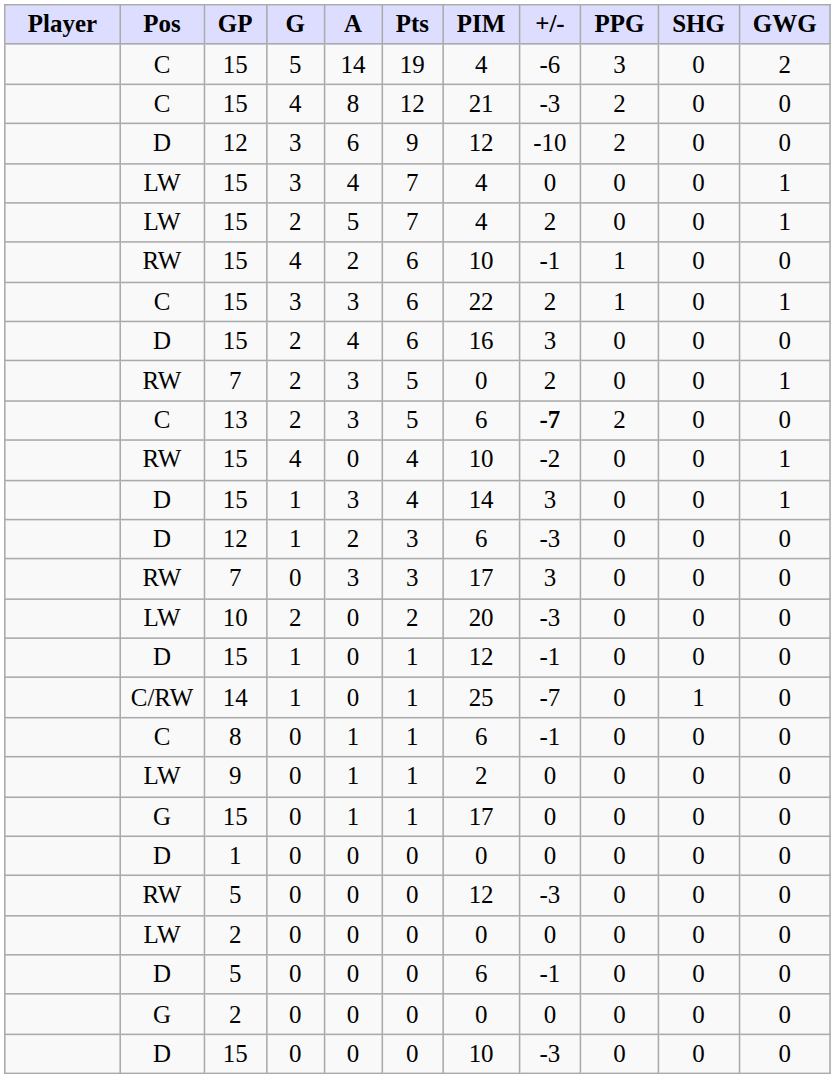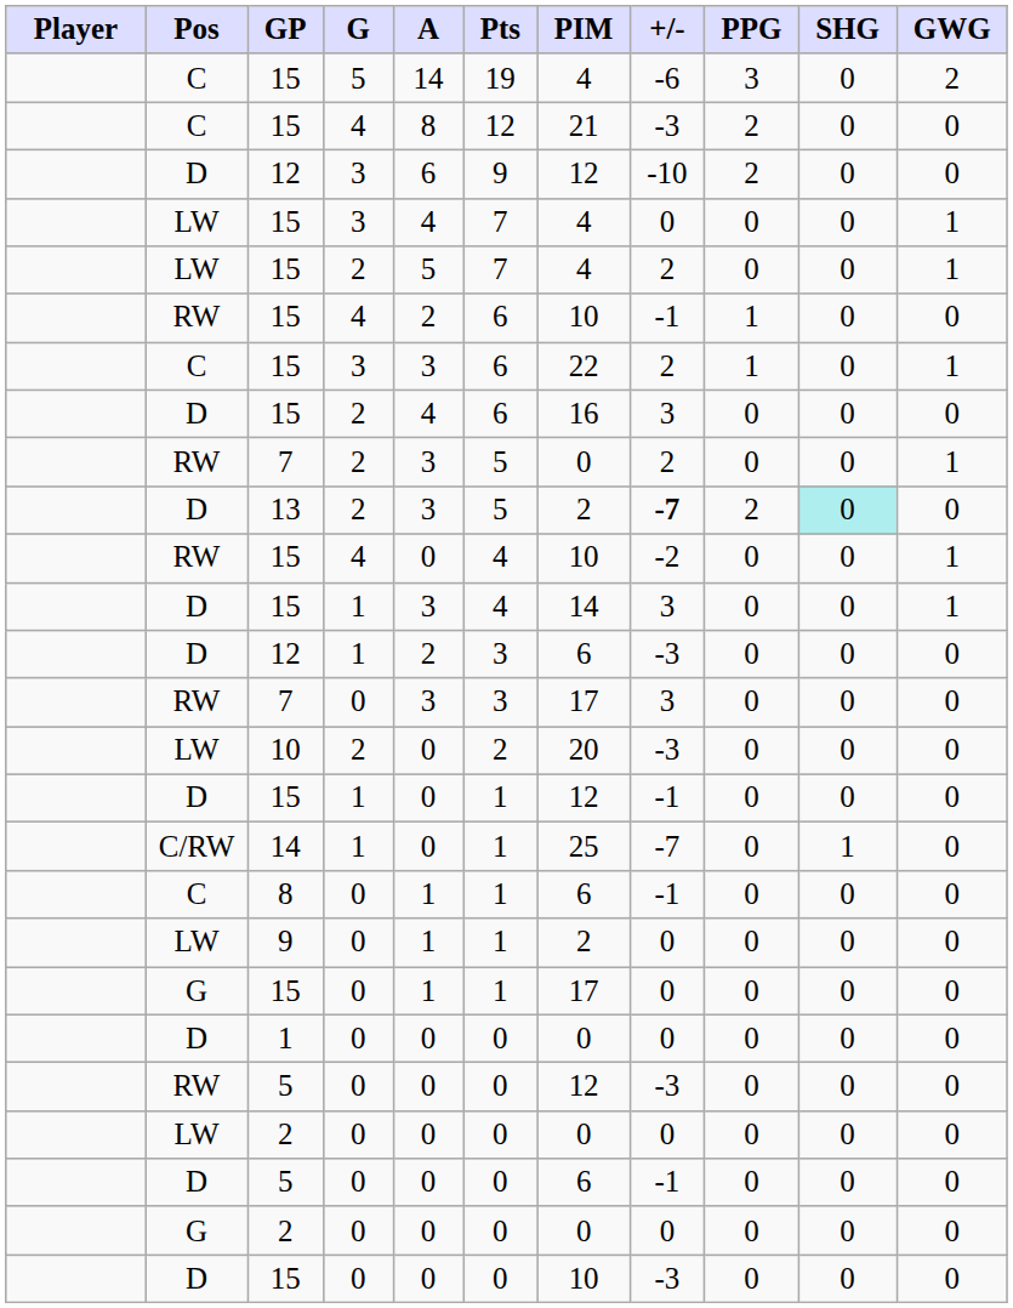 <table style="width:60%;" class="wikitable sortable">
 <tr style="text-align:center;">
 <th style="background:#ddf; width:10%;">Player</th>
 <th style="background:#ddf; width:3%;" title="Position">Pos</th>
 <th style="background:#ddf; width:5%;" title="Games played">GP</th>
 <th style="background:#ddf; width:5%;" title="Goals">G</th>
 <th style="background:#ddf; width:5%;" title="Assists">A</th>
 <th style="background:#ddf; width:5%;" title="Points">Pts</th>
 <th style="background:#ddf; width:5%;" title="Penalties in Minutes">PIM</th>
 <th style="background:#ddf; width:5%;" title="Plus/minus">+/-</th>
 <th style="background:#ddf; width:5%;" title="Power play goals">PPG</th>
 <th style="background:#ddf; width:5%;" title="Short-handed goals">SHG</th>
 <th style="background:#ddf; width:5%;" title="Game-winning goals">GWG</th>
 </tr>
 <tr style="text-align:center;">
 <td style="text-align:right;"></td>
 <td>C</td>
 <td>15</td>
 <td>5</td>
 <td>14</td>
 <td>19</td>
 <td>4</td>
 <td>-6</td>
 <td>3</td>
 <td>0</td>
 <td>2</td>
 </tr>
 <tr style="text-align:center;">
 <td style="text-align:right;"></td>
 <td>C</td>
 <td>15</td>
 <td>4</td>
 <td>8</td>
 <td>12</td>
 <td>21</td>
 <td>-3</td>
 <td>2</td>
 <td>0</td>
 <td>0</td>
 </tr>
 <tr style="text-align:center;">
 <td style="text-align:right;"></td>
 <td>D</td>
 <td>12</td>
 <td>3</td>
 <td>6</td>
 <td>9</td>
 <td>12</td>
 <td>-10</td>
 <td>2</td>
 <td>0</td>
 <td>0</td>
 </tr>
 <tr style="text-align:center;">
 <td style="text-align:right;"></td>
 <td>LW</td>
 <td>15</td>
 <td>3</td>
 <td>4</td>
 <td>7</td>
 <td>4</td>
 <td>0</td>
 <td>0</td>
 <td>0</td>
 <td>1</td>
 </tr>
 <tr style="text-align:center;">
 <td style="text-align:right;"></td>
 <td>LW</td>
 <td>15</td>
 <td>2</td>
 <td>5</td>
 <td>7</td>
 <td>4</td>
 <td>2</td>
 <td>0</td>
 <td>0</td>
 <td>1</td>
 </tr>
 <tr style="text-align:center;">
 <td style="text-align:right;"></td>
 <td>RW</td>
 <td>15</td>
 <td>4</td>
 <td>2</td>
 <td>6</td>
 <td>10</td>
 <td>-1</td>
 <td>1</td>
 <td>0</td>
 <td>0</td>
 </tr>
 <tr style="text-align:center;">
 <td style="text-align:right;"></td>
 <td>C</td>
 <td>15</td>
 <td>3</td>
 <td>3</td>
 <td>6</td>
 <td>22</td>
 <td>2</td>
 <td>1</td>
 <td>0</td>
 <td>1</td>
 </tr>
 <tr style="text-align:center;">
 <td style="text-align:right;"></td>
 <td>D</td>
 <td>15</td>
 <td>2</td>
 <td>4</td>
 <td>6</td>
 <td>16</td>
 <td>3</td>
 <td>0</td>
 <td>0</td>
 <td>0</td>
 </tr>
 <tr style="text-align:center;">
 <td style="text-align:right;"></td>
 <td>RW</td>
 <td>7</td>
 <td>2</td>
 <td>3</td>
 <td>5</td>
 <td>0</td>
 <td>2</td>
 <td>0</td>
 <td>0</td>
 <td>1</td>
 </tr>
 <tr style="text-align:center;">
 <td style="text-align:right;"></td>
-<td>C</td>
+<td>D</td>
 <td>13</td>
 <td>2</td>
 <td>3</td>
 <td>5</td>
-<td>6</td>
+<td>2</td>
 <td><strong>-7</strong></td>
 <td>2</td>
-<td>0</td>
+<td style="background: paleturquoise;">0</td>
 <td>0</td>
 </tr>
 <tr style="text-align:center;">
 <td style="text-align:right;"></td>
 <td>RW</td>
 <td>15</td>
 <td>4</td>
 <td>0</td>
 <td>4</td>
 <td>10</td>
 <td>-2</td>
 <td>0</td>
 <td>0</td>
 <td>1</td>
 </tr>
 <tr style="text-align:center;">
 <td style="text-align:right;"></td>
 <td>D</td>
 <td>15</td>
 <td>1</td>
 <td>3</td>
 <td>4</td>
 <td>14</td>
 <td>3</td>
 <td>0</td>
 <td>0</td>
 <td>1</td>
 </tr>
 <tr style="text-align:center;">
 <td style="text-align:right;"></td>
 <td>D</td>
 <td>12</td>
 <td>1</td>
 <td>2</td>
 <td>3</td>
 <td>6</td>
 <td>-3</td>
 <td>0</td>
 <td>0</td>
 <td>0</td>
 </tr>
 <tr style="text-align:center;">
 <td style="text-align:right;"></td>
 <td>RW</td>
 <td>7</td>
 <td>0</td>
 <td>3</td>
 <td>3</td>
 <td>17</td>
 <td>3</td>
 <td>0</td>
 <td>0</td>
 <td>0</td>
 </tr>
 <tr style="text-align:center;">
 <td style="text-align:right;"></td>
 <td>LW</td>
 <td>10</td>
 <td>2</td>
 <td>0</td>
 <td>2</td>
 <td>20</td>
 <td>-3</td>
 <td>0</td>
 <td>0</td>
 <td>0</td>
 </tr>
 <tr style="text-align:center;">
 <td style="text-align:right;"></td>
 <td>D</td>
 <td>15</td>
 <td>1</td>
 <td>0</td>
 <td>1</td>
 <td>12</td>
 <td>-1</td>
 <td>0</td>
 <td>0</td>
 <td>0</td>
 </tr>
 <tr style="text-align:center;">
 <td style="text-align:right;"></td>
 <td>C/RW</td>
 <td>14</td>
 <td>1</td>
 <td>0</td>
 <td>1</td>
 <td>25</td>
 <td>-7</td>
 <td>0</td>
 <td>1</td>
 <td>0</td>
 </tr>
 <tr style="text-align:center;">
 <td style="text-align:right;"></td>
 <td>C</td>
 <td>8</td>
 <td>0</td>
 <td>1</td>
 <td>1</td>
 <td>6</td>
 <td>-1</td>
 <td>0</td>
 <td>0</td>
 <td>0</td>
 </tr>
 <tr style="text-align:center;">
 <td style="text-align:right;"></td>
 <td>LW</td>
 <td>9</td>
 <td>0</td>
 <td>1</td>
 <td>1</td>
 <td>2</td>
 <td>0</td>
 <td>0</td>
 <td>0</td>
 <td>0</td>
 </tr>
 <tr style="text-align:center;">
 <td style="text-align:right;"></td>
 <td>G</td>
 <td>15</td>
 <td>0</td>
 <td>1</td>
 <td>1</td>
 <td>17</td>
 <td>0</td>
 <td>0</td>
 <td>0</td>
 <td>0</td>
 </tr>
 <tr style="text-align:center;">
 <td style="text-align:right;"></td>
 <td>D</td>
 <td>1</td>
 <td>0</td>
 <td>0</td>
 <td>0</td>
 <td>0</td>
 <td>0</td>
 <td>0</td>
 <td>0</td>
 <td>0</td>
 </tr>
 <tr style="text-align:center;">
 <td style="text-align:right;"></td>
 <td>RW</td>
 <td>5</td>
 <td>0</td>
 <td>0</td>
 <td>0</td>
 <td>12</td>
 <td>-3</td>
 <td>0</td>
 <td>0</td>
 <td>0</td>
 </tr>
 <tr style="text-align:center;">
 <td style="text-align:right;"></td>
 <td>LW</td>
 <td>2</td>
 <td>0</td>
 <td>0</td>
 <td>0</td>
 <td>0</td>
 <td>0</td>
 <td>0</td>
 <td>0</td>
 <td>0</td>
 </tr>
 <tr style="text-align:center;">
 <td style="text-align:right;"></td>
 <td>D</td>
 <td>5</td>
 <td>0</td>
 <td>0</td>
 <td>0</td>
 <td>6</td>
 <td>-1</td>
 <td>0</td>
 <td>0</td>
 <td>0</td>
 </tr>
 <tr style="text-align:center;">
 <td style="text-align:right;"></td>
 <td>G</td>
 <td>2</td>
 <td>0</td>
 <td>0</td>
 <td>0</td>
 <td>0</td>
 <td>0</td>
 <td>0</td>
 <td>0</td>
 <td>0</td>
 </tr>
 <tr style="text-align:center;">
 <td style="text-align:right;"></td>
 <td>D</td>
 <td>15</td>
 <td>0</td>
 <td>0</td>
 <td>0</td>
 <td>10</td>
 <td>-3</td>
 <td>0</td>
 <td>0</td>
 <td>0</td>
 </tr>
 </table>
